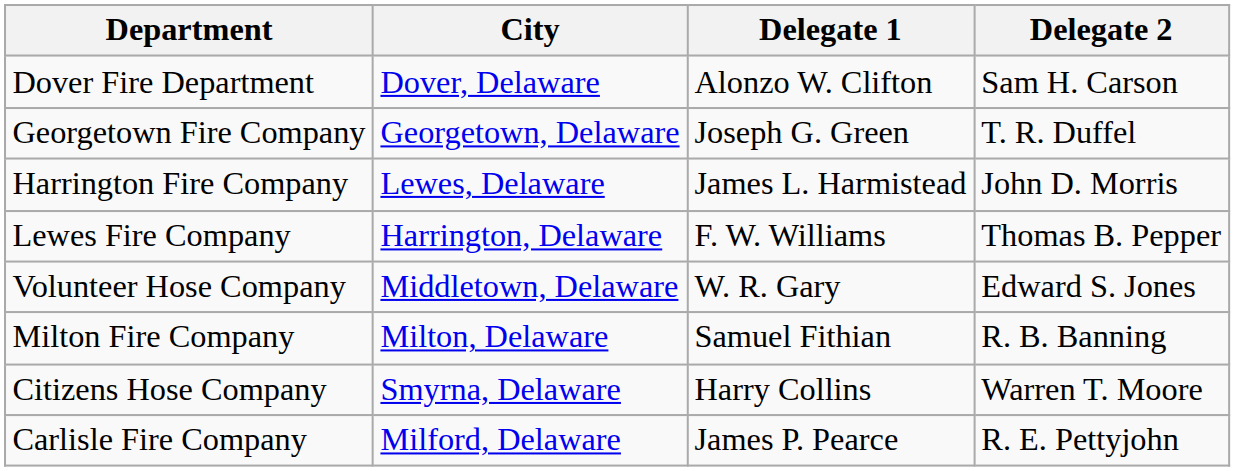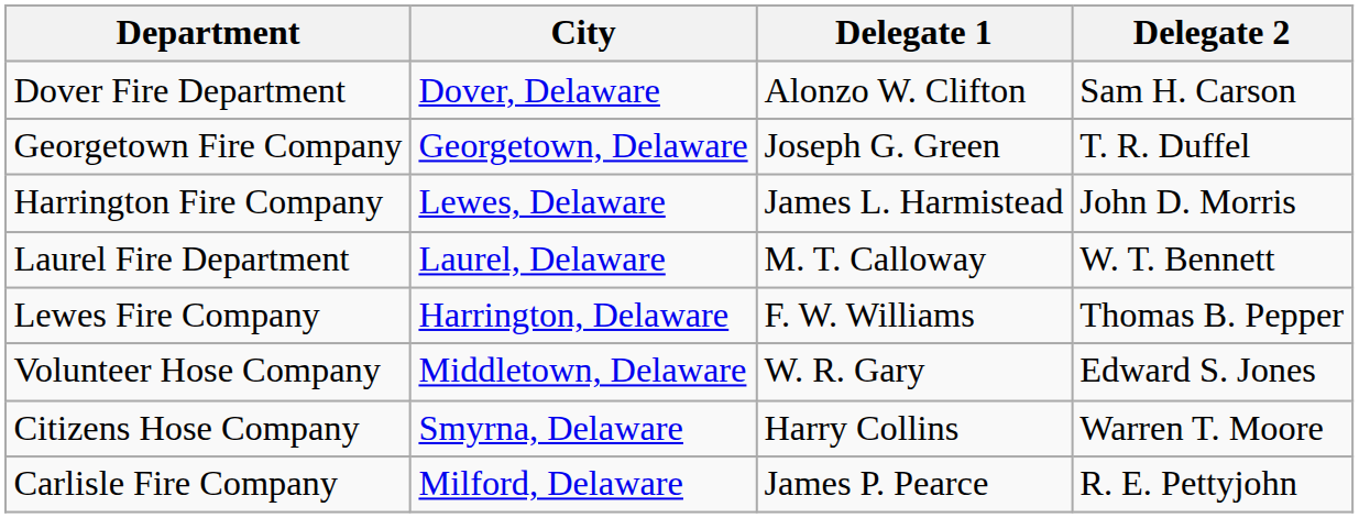 <table class="wikitable" border="1">
 <tr>
 <th>Department</th>
 <th>City</th>
 <th>Delegate 1</th>
 <th>Delegate 2</th>
 </tr>
 <tr>
 <td>Dover Fire Department</td>
 <td><a href='#'>Dover, Delaware</a></td>
 <td>Alonzo W. Clifton</td>
 <td>Sam H. Carson</td>
 </tr>
 <tr>
 <td>Georgetown Fire Company</td>
 <td><a href='#'>Georgetown, Delaware</a></td>
 <td>Joseph G. Green</td>
 <td>T. R. Duffel</td>
 </tr>
 <tr>
 <td>Harrington Fire Company</td>
 <td><a href='#'>Lewes, Delaware</a></td>
 <td>James L. Harmistead</td>
 <td>John D. Morris</td>
 </tr>
 <tr>
+<td>Laurel Fire Department</td>
+<td><a href='#'>Laurel, Delaware</a></td>
+<td>M. T. Calloway</td>
+<td>W. T. Bennett</td>
+</tr>
+<tr>
 <td>Lewes Fire Company</td>
 <td><a href='#'>Harrington, Delaware</a></td>
 <td>F. W. Williams</td>
 <td>Thomas B. Pepper</td>
 </tr>
 <tr>
 <td>Volunteer Hose Company</td>
 <td><a href='#'>Middletown, Delaware</a></td>
 <td>W. R. Gary</td>
 <td>Edward S. Jones</td>
-</tr>
-<tr>
-<td>Milton Fire Company</td>
-<td><a href='#'>Milton, Delaware</a></td>
-<td>Samuel Fithian</td>
-<td>R. B. Banning</td>
 </tr>
 <tr>
 <td>Citizens Hose Company</td>
 <td><a href='#'>Smyrna, Delaware</a></td>
 <td>Harry Collins</td>
 <td>Warren T. Moore</td>
 </tr>
 <tr>
 <td>Carlisle Fire Company</td>
 <td><a href='#'>Milford, Delaware</a></td>
 <td>James P. Pearce</td>
 <td>R. E. Pettyjohn</td>
 </tr>
 </table>
